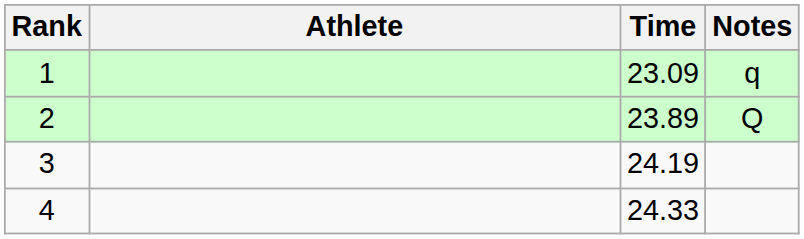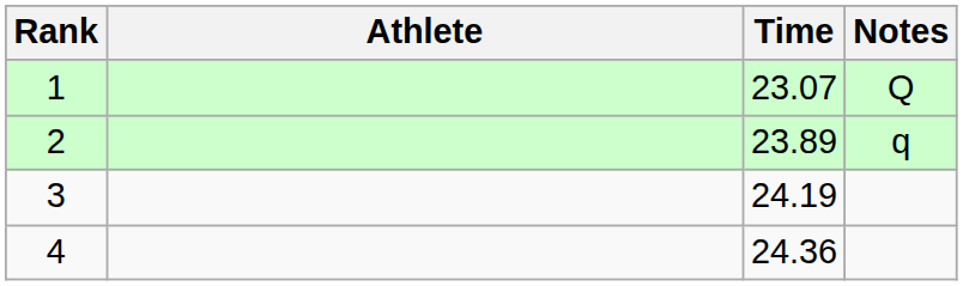 <table class="wikitable" style="text-align:center">
 <tr>
 <th>Rank</th>
 <th Style="width:18em">Athlete</th>
 <th>Time</th>
 <th>Notes</th>
 </tr>
 <tr style="background:#cfc">
 <td>1</td>
 <td style="text-align:left"></td>
-<td>23.09</td>
-<td>q</td>
+<td>23.07</td>
+<td>Q</td>
 </tr>
 <tr style="background:#cfc">
 <td>2</td>
 <td style="text-align:left"></td>
 <td>23.89</td>
-<td>Q</td>
+<td>q</td>
 </tr>
 <tr>
 <td>3</td>
 <td style="text-align:left"></td>
 <td>24.19</td>
 <td></td>
 </tr>
 <tr>
 <td>4</td>
 <td style="text-align:left"></td>
-<td>24.33</td>
+<td>24.36</td>
 <td></td>
 </tr>
 </table>
